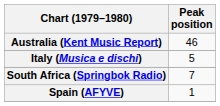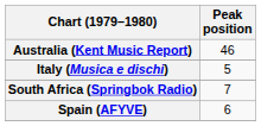 <table class="wikitable sortable plainrowheaders" style="text-align:center">
 <tr>
 <th scope="col">Chart (1979–1980)</th>
 <th scope="col">Peak<br>position</th>
 </tr>
 <tr>
 <th scope="row">Australia (<a href='#'>Kent Music Report</a>)<br></th>
 <td>46</td>
 </tr>
 <tr>
 </tr>
 <tr>
 </tr>
 <tr>
 <th scope="row">Italy (<em><a href='#'>Musica e dischi</a></em>)</th>
 <td>5</td>
 </tr>
 <tr>
 </tr>
 <tr>
 </tr>
 <tr>
 <th scope="row">South Africa (<a href='#'>Springbok Radio</a>)<br></th>
 <td>7</td>
 </tr>
 <tr>
 <th scope="row">Spain (<a href='#'>AFYVE</a>)<br></th>
-<td>1</td>
+<td>6</td>
 </tr>
 <tr>
 </tr>
 <tr>
 </tr>
 </table>
